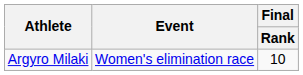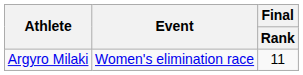 <table class="wikitable" style="font-size:90%">
 <tr>
 <th rowspan=2>Athlete</th>
 <th rowspan=2>Event</th>
 <th>Final</th>
 </tr>
 <tr>
 <th>Rank</th>
 </tr>
 <tr align=center>
 <td align=left><a href='#'>Argyro Milaki</a></td>
 <td align=left><a href='#'>Women's elimination race</a></td>
-<td>10</td>
+<td>11</td>
 </tr>
 </table>
